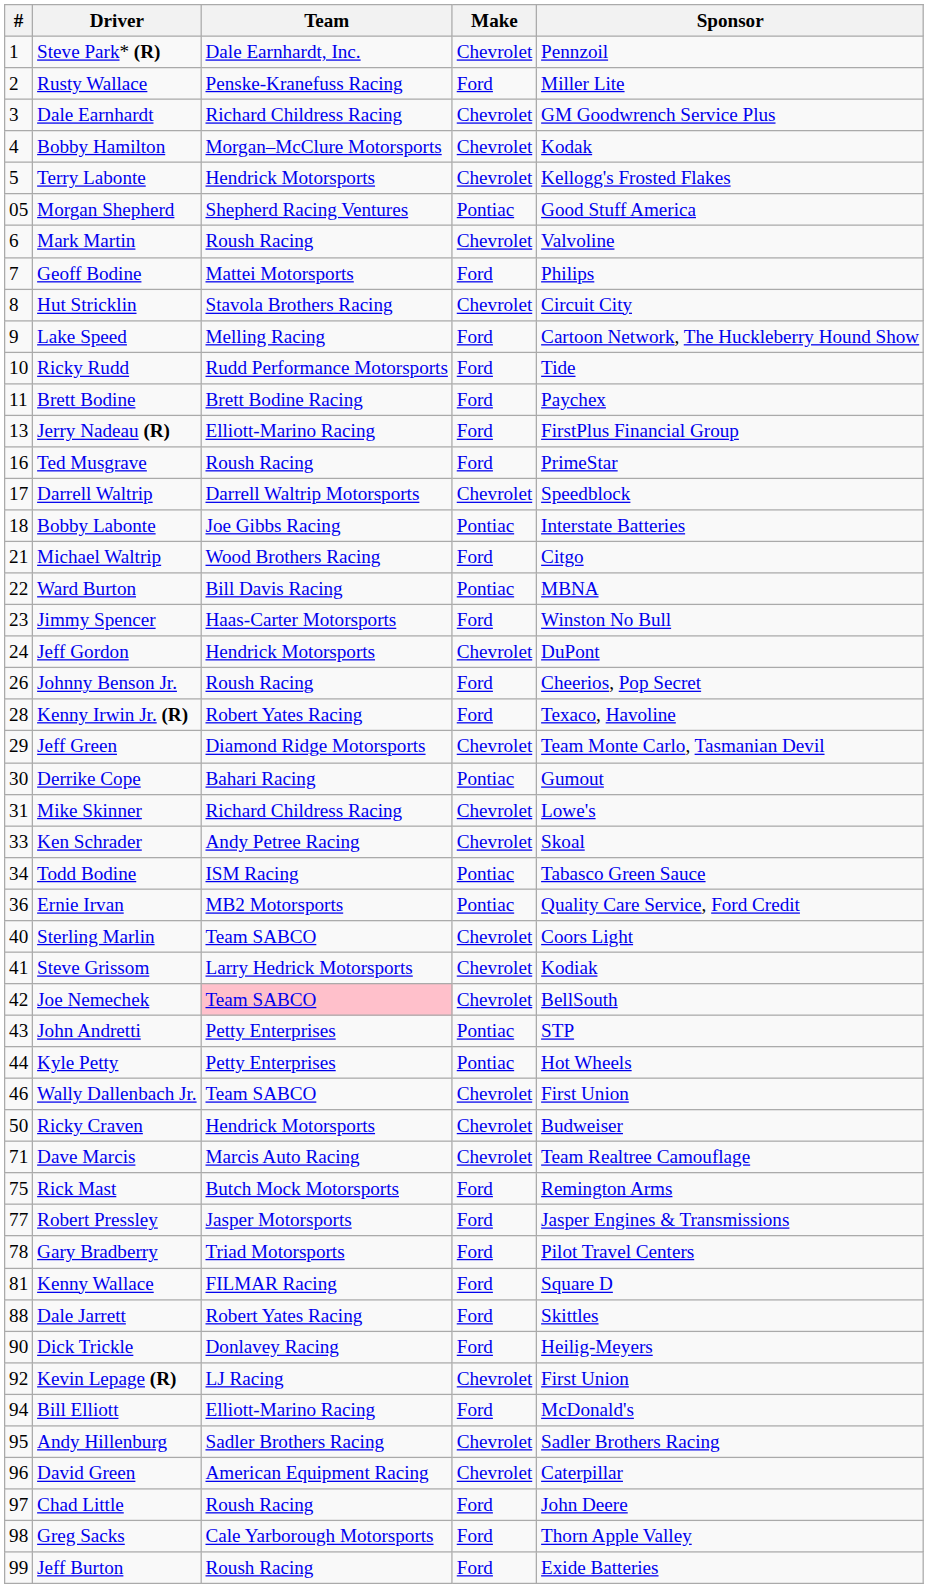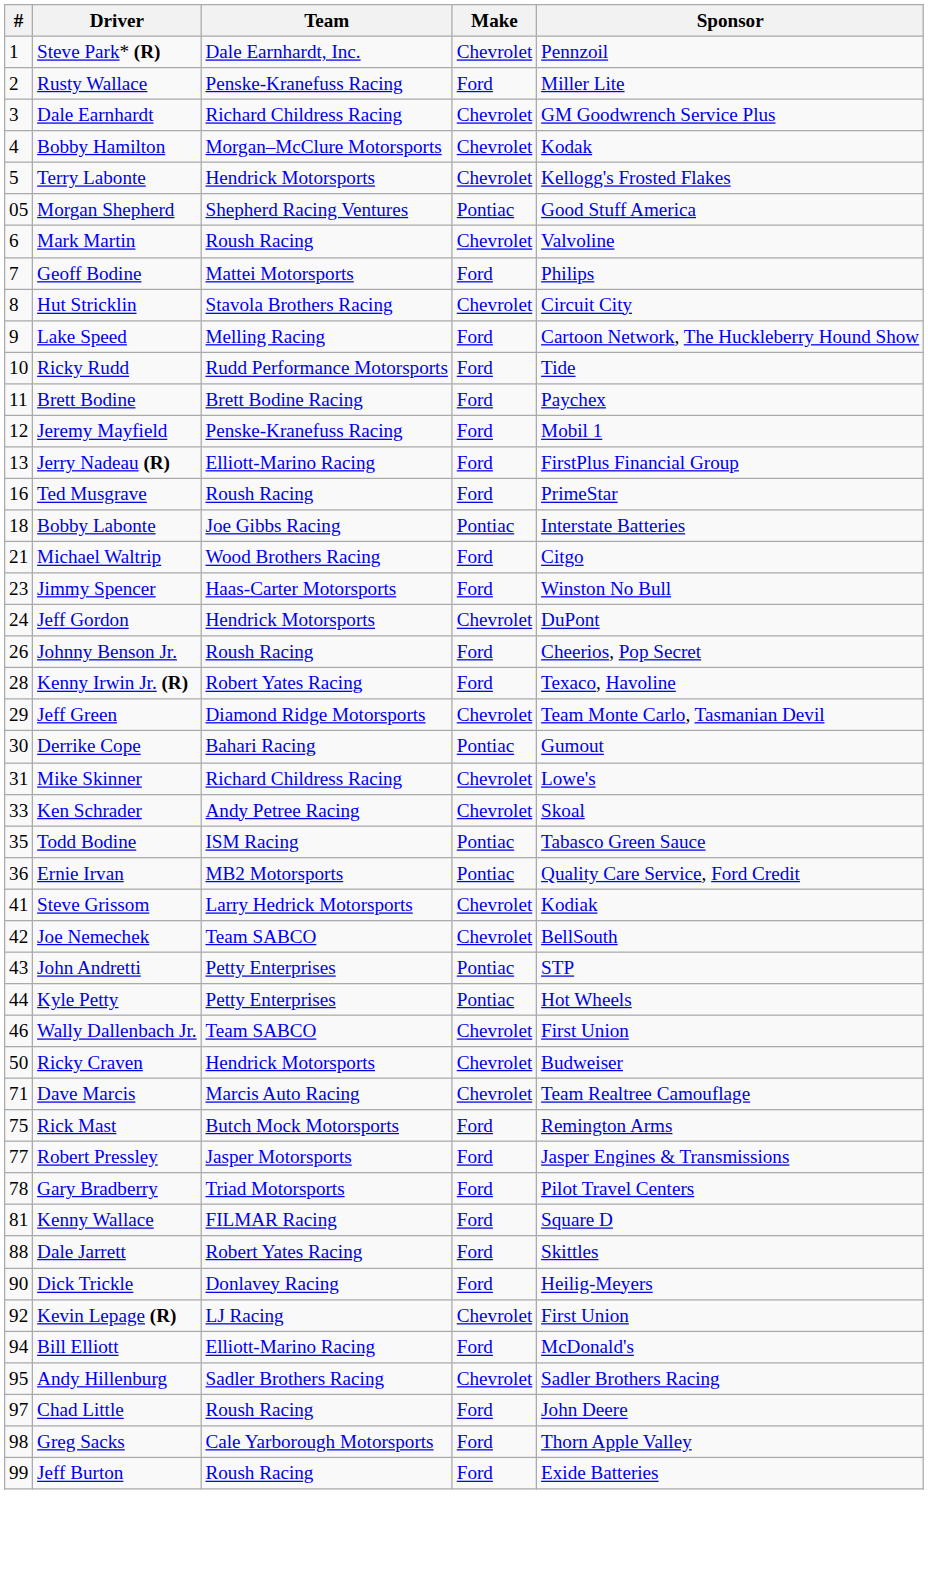 <table class="wikitable" style="font-size:95%">
 <tr>
 <th>#</th>
 <th>Driver</th>
 <th>Team</th>
 <th>Make</th>
 <th>Sponsor</th>
 </tr>
 <tr>
 <td>1</td>
 <td><a href='#'>Steve Park</a>* <strong>(R)</strong></td>
 <td><a href='#'>Dale Earnhardt, Inc.</a></td>
 <td><a href='#'>Chevrolet</a></td>
 <td><a href='#'>Pennzoil</a></td>
 </tr>
 <tr>
 <td>2</td>
 <td><a href='#'>Rusty Wallace</a></td>
 <td><a href='#'>Penske-Kranefuss Racing</a></td>
 <td><a href='#'>Ford</a></td>
 <td><a href='#'>Miller Lite</a></td>
 </tr>
 <tr>
 <td>3</td>
 <td><a href='#'>Dale Earnhardt</a></td>
 <td><a href='#'>Richard Childress Racing</a></td>
 <td><a href='#'>Chevrolet</a></td>
 <td><a href='#'>GM Goodwrench Service Plus</a></td>
 </tr>
 <tr>
 <td>4</td>
 <td><a href='#'>Bobby Hamilton</a></td>
 <td><a href='#'>Morgan–McClure Motorsports</a></td>
 <td><a href='#'>Chevrolet</a></td>
 <td><a href='#'>Kodak</a></td>
 </tr>
 <tr>
 <td>5</td>
 <td><a href='#'>Terry Labonte</a></td>
 <td><a href='#'>Hendrick Motorsports</a></td>
 <td><a href='#'>Chevrolet</a></td>
 <td><a href='#'>Kellogg's Frosted Flakes</a></td>
 </tr>
 <tr>
 <td>05</td>
 <td><a href='#'>Morgan Shepherd</a></td>
 <td><a href='#'>Shepherd Racing Ventures</a></td>
 <td><a href='#'>Pontiac</a></td>
 <td><a href='#'>Good Stuff America</a></td>
 </tr>
 <tr>
 <td>6</td>
 <td><a href='#'>Mark Martin</a></td>
 <td><a href='#'>Roush Racing</a></td>
 <td><a href='#'>Chevrolet</a></td>
 <td><a href='#'>Valvoline</a></td>
 </tr>
 <tr>
 <td>7</td>
 <td><a href='#'>Geoff Bodine</a></td>
 <td><a href='#'>Mattei Motorsports</a></td>
 <td><a href='#'>Ford</a></td>
 <td><a href='#'>Philips</a></td>
 </tr>
 <tr>
 <td>8</td>
 <td><a href='#'>Hut Stricklin</a></td>
 <td><a href='#'>Stavola Brothers Racing</a></td>
 <td><a href='#'>Chevrolet</a></td>
 <td><a href='#'>Circuit City</a></td>
 </tr>
 <tr>
 <td>9</td>
 <td><a href='#'>Lake Speed</a></td>
 <td><a href='#'>Melling Racing</a></td>
 <td><a href='#'>Ford</a></td>
 <td><a href='#'>Cartoon Network</a>, <a href='#'>The Huckleberry Hound Show</a></td>
 </tr>
 <tr>
 <td>10</td>
 <td><a href='#'>Ricky Rudd</a></td>
 <td><a href='#'>Rudd Performance Motorsports</a></td>
 <td><a href='#'>Ford</a></td>
 <td><a href='#'>Tide</a></td>
 </tr>
 <tr>
 <td>11</td>
 <td><a href='#'>Brett Bodine</a></td>
 <td><a href='#'>Brett Bodine Racing</a></td>
 <td><a href='#'>Ford</a></td>
 <td><a href='#'>Paychex</a></td>
 </tr>
 <tr>
+<td>12</td>
+<td><a href='#'>Jeremy Mayfield</a></td>
+<td><a href='#'>Penske-Kranefuss Racing</a></td>
+<td><a href='#'>Ford</a></td>
+<td><a href='#'>Mobil 1</a></td>
+</tr>
+<tr>
 <td>13</td>
 <td><a href='#'>Jerry Nadeau</a> <strong>(R)</strong></td>
 <td><a href='#'>Elliott-Marino Racing</a></td>
 <td><a href='#'>Ford</a></td>
 <td><a href='#'>FirstPlus Financial Group</a></td>
 </tr>
 <tr>
 <td>16</td>
 <td><a href='#'>Ted Musgrave</a></td>
 <td><a href='#'>Roush Racing</a></td>
 <td><a href='#'>Ford</a></td>
 <td><a href='#'>PrimeStar</a></td>
 </tr>
 <tr>
-<td>17</td>
-<td><a href='#'>Darrell Waltrip</a></td>
-<td><a href='#'>Darrell Waltrip Motorsports</a></td>
-<td><a href='#'>Chevrolet</a></td>
-<td><a href='#'>Speedblock</a></td>
-</tr>
-<tr>
 <td>18</td>
 <td><a href='#'>Bobby Labonte</a></td>
 <td><a href='#'>Joe Gibbs Racing</a></td>
 <td><a href='#'>Pontiac</a></td>
 <td><a href='#'>Interstate Batteries</a></td>
 </tr>
 <tr>
 <td>21</td>
 <td><a href='#'>Michael Waltrip</a></td>
 <td><a href='#'>Wood Brothers Racing</a></td>
 <td><a href='#'>Ford</a></td>
 <td><a href='#'>Citgo</a></td>
-</tr>
-<tr>
-<td>22</td>
-<td><a href='#'>Ward Burton</a></td>
-<td><a href='#'>Bill Davis Racing</a></td>
-<td><a href='#'>Pontiac</a></td>
-<td><a href='#'>MBNA</a></td>
 </tr>
 <tr>
 <td>23</td>
 <td><a href='#'>Jimmy Spencer</a></td>
 <td><a href='#'>Haas-Carter Motorsports</a></td>
 <td><a href='#'>Ford</a></td>
 <td><a href='#'>Winston No Bull</a></td>
 </tr>
 <tr>
 <td>24</td>
 <td><a href='#'>Jeff Gordon</a></td>
 <td><a href='#'>Hendrick Motorsports</a></td>
 <td><a href='#'>Chevrolet</a></td>
 <td><a href='#'>DuPont</a></td>
 </tr>
 <tr>
 <td>26</td>
 <td><a href='#'>Johnny Benson Jr.</a></td>
 <td><a href='#'>Roush Racing</a></td>
 <td><a href='#'>Ford</a></td>
 <td><a href='#'>Cheerios</a>, <a href='#'>Pop Secret</a></td>
 </tr>
 <tr>
 <td>28</td>
 <td><a href='#'>Kenny Irwin Jr.</a> <strong>(R)</strong></td>
 <td><a href='#'>Robert Yates Racing</a></td>
 <td><a href='#'>Ford</a></td>
 <td><a href='#'>Texaco</a>, <a href='#'>Havoline</a></td>
 </tr>
 <tr>
 <td>29</td>
 <td><a href='#'>Jeff Green</a></td>
 <td><a href='#'>Diamond Ridge Motorsports</a></td>
 <td><a href='#'>Chevrolet</a></td>
 <td><a href='#'>Team Monte Carlo</a>, <a href='#'>Tasmanian Devil</a></td>
 </tr>
 <tr>
 <td>30</td>
 <td><a href='#'>Derrike Cope</a></td>
 <td><a href='#'>Bahari Racing</a></td>
 <td><a href='#'>Pontiac</a></td>
 <td><a href='#'>Gumout</a></td>
 </tr>
 <tr>
 <td>31</td>
 <td><a href='#'>Mike Skinner</a></td>
 <td><a href='#'>Richard Childress Racing</a></td>
 <td><a href='#'>Chevrolet</a></td>
 <td><a href='#'>Lowe's</a></td>
 </tr>
 <tr>
 <td>33</td>
 <td><a href='#'>Ken Schrader</a></td>
 <td><a href='#'>Andy Petree Racing</a></td>
 <td><a href='#'>Chevrolet</a></td>
 <td><a href='#'>Skoal</a></td>
 </tr>
 <tr>
-<td>34</td>
+<td>35</td>
 <td><a href='#'>Todd Bodine</a></td>
 <td><a href='#'>ISM Racing</a></td>
 <td><a href='#'>Pontiac</a></td>
 <td><a href='#'>Tabasco Green Sauce</a></td>
 </tr>
 <tr>
 <td>36</td>
 <td><a href='#'>Ernie Irvan</a></td>
 <td><a href='#'>MB2 Motorsports</a></td>
 <td><a href='#'>Pontiac</a></td>
 <td><a href='#'>Quality Care Service</a>, <a href='#'>Ford Credit</a></td>
 </tr>
 <tr>
-<td>40</td>
-<td><a href='#'>Sterling Marlin</a></td>
-<td><a href='#'>Team SABCO</a></td>
-<td><a href='#'>Chevrolet</a></td>
-<td><a href='#'>Coors Light</a></td>
-</tr>
-<tr>
 <td>41</td>
 <td><a href='#'>Steve Grissom</a></td>
 <td><a href='#'>Larry Hedrick Motorsports</a></td>
 <td><a href='#'>Chevrolet</a></td>
 <td><a href='#'>Kodiak</a></td>
 </tr>
 <tr>
 <td>42</td>
 <td><a href='#'>Joe Nemechek</a></td>
-<td style="background: pink;"><a href='#'>Team SABCO</a></td>
+<td><a href='#'>Team SABCO</a></td>
 <td><a href='#'>Chevrolet</a></td>
 <td><a href='#'>BellSouth</a></td>
 </tr>
 <tr>
 <td>43</td>
 <td><a href='#'>John Andretti</a></td>
 <td><a href='#'>Petty Enterprises</a></td>
 <td><a href='#'>Pontiac</a></td>
 <td><a href='#'>STP</a></td>
 </tr>
 <tr>
 <td>44</td>
 <td><a href='#'>Kyle Petty</a></td>
 <td><a href='#'>Petty Enterprises</a></td>
 <td><a href='#'>Pontiac</a></td>
 <td><a href='#'>Hot Wheels</a></td>
 </tr>
 <tr>
 <td>46</td>
 <td><a href='#'>Wally Dallenbach Jr.</a></td>
 <td><a href='#'>Team SABCO</a></td>
 <td><a href='#'>Chevrolet</a></td>
 <td><a href='#'>First Union</a></td>
 </tr>
 <tr>
 <td>50</td>
 <td><a href='#'>Ricky Craven</a></td>
 <td><a href='#'>Hendrick Motorsports</a></td>
 <td><a href='#'>Chevrolet</a></td>
 <td><a href='#'>Budweiser</a></td>
 </tr>
 <tr>
 <td>71</td>
 <td><a href='#'>Dave Marcis</a></td>
 <td><a href='#'>Marcis Auto Racing</a></td>
 <td><a href='#'>Chevrolet</a></td>
 <td><a href='#'>Team Realtree Camouflage</a></td>
 </tr>
 <tr>
 <td>75</td>
 <td><a href='#'>Rick Mast</a></td>
 <td><a href='#'>Butch Mock Motorsports</a></td>
 <td><a href='#'>Ford</a></td>
 <td><a href='#'>Remington Arms</a></td>
 </tr>
 <tr>
 <td>77</td>
 <td><a href='#'>Robert Pressley</a></td>
 <td><a href='#'>Jasper Motorsports</a></td>
 <td><a href='#'>Ford</a></td>
 <td><a href='#'>Jasper Engines & Transmissions</a></td>
 </tr>
 <tr>
 <td>78</td>
 <td><a href='#'>Gary Bradberry</a></td>
 <td><a href='#'>Triad Motorsports</a></td>
 <td><a href='#'>Ford</a></td>
 <td><a href='#'>Pilot Travel Centers</a></td>
 </tr>
 <tr>
 <td>81</td>
 <td><a href='#'>Kenny Wallace</a></td>
 <td><a href='#'>FILMAR Racing</a></td>
 <td><a href='#'>Ford</a></td>
 <td><a href='#'>Square D</a></td>
 </tr>
 <tr>
 <td>88</td>
 <td><a href='#'>Dale Jarrett</a></td>
 <td><a href='#'>Robert Yates Racing</a></td>
 <td><a href='#'>Ford</a></td>
 <td><a href='#'>Skittles</a></td>
 </tr>
 <tr>
 <td>90</td>
 <td><a href='#'>Dick Trickle</a></td>
 <td><a href='#'>Donlavey Racing</a></td>
 <td><a href='#'>Ford</a></td>
 <td><a href='#'>Heilig-Meyers</a></td>
 </tr>
 <tr>
 <td>92</td>
 <td><a href='#'>Kevin Lepage</a> <strong>(R)</strong></td>
 <td><a href='#'>LJ Racing</a></td>
 <td><a href='#'>Chevrolet</a></td>
 <td><a href='#'>First Union</a></td>
 </tr>
 <tr>
 <td>94</td>
 <td><a href='#'>Bill Elliott</a></td>
 <td><a href='#'>Elliott-Marino Racing</a></td>
 <td><a href='#'>Ford</a></td>
 <td><a href='#'>McDonald's</a></td>
 </tr>
 <tr>
 <td>95</td>
 <td><a href='#'>Andy Hillenburg</a></td>
 <td><a href='#'>Sadler Brothers Racing</a></td>
 <td><a href='#'>Chevrolet</a></td>
 <td><a href='#'>Sadler Brothers Racing</a></td>
 </tr>
 <tr>
-<td>96</td>
-<td><a href='#'>David Green</a></td>
-<td><a href='#'>American Equipment Racing</a></td>
-<td><a href='#'>Chevrolet</a></td>
-<td><a href='#'>Caterpillar</a></td>
-</tr>
-<tr>
 <td>97</td>
 <td><a href='#'>Chad Little</a></td>
 <td><a href='#'>Roush Racing</a></td>
 <td><a href='#'>Ford</a></td>
 <td><a href='#'>John Deere</a></td>
 </tr>
 <tr>
 <td>98</td>
 <td><a href='#'>Greg Sacks</a></td>
 <td><a href='#'>Cale Yarborough Motorsports</a></td>
 <td><a href='#'>Ford</a></td>
 <td><a href='#'>Thorn Apple Valley</a></td>
 </tr>
 <tr>
 <td>99</td>
 <td><a href='#'>Jeff Burton</a></td>
 <td><a href='#'>Roush Racing</a></td>
 <td><a href='#'>Ford</a></td>
 <td><a href='#'>Exide Batteries</a></td>
 </tr>
 </table>
